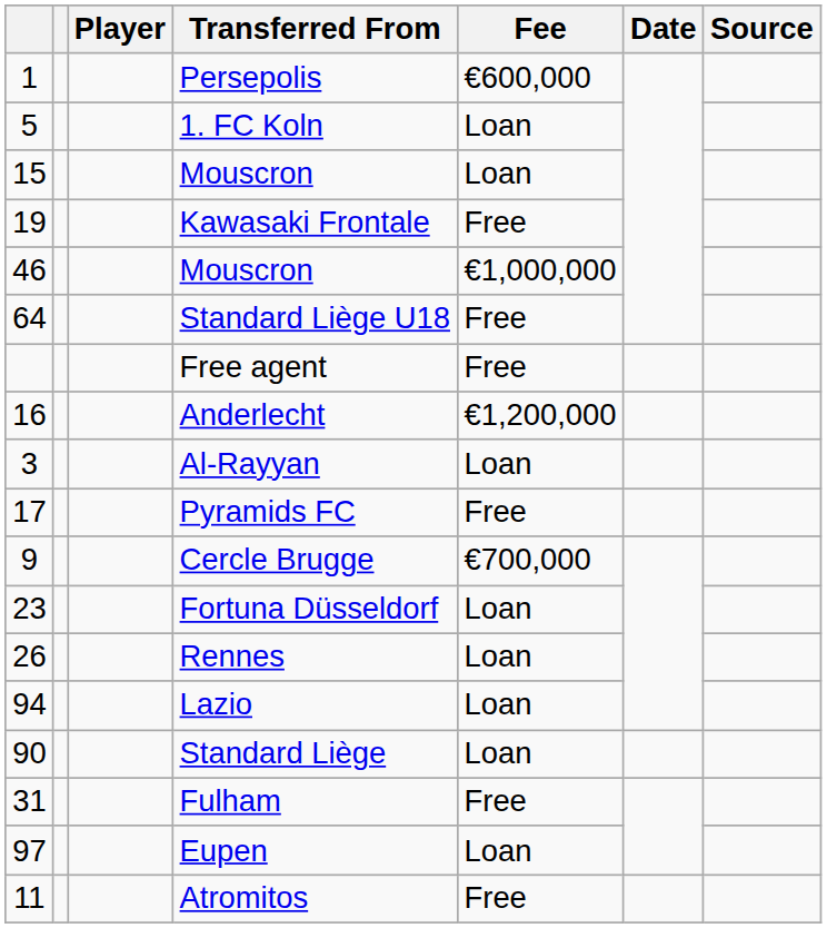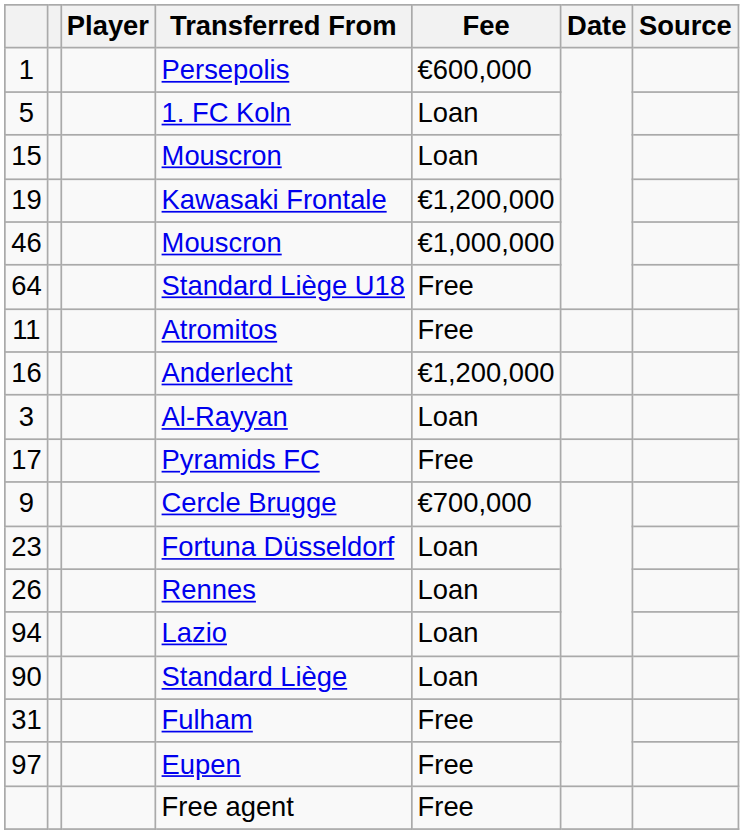 <table class="wikitable plainrowheaders sortable">
 <tr>
 <th></th>
 <th></th>
 <th scope=col>Player</th>
 <th>Transferred From</th>
 <th !scope=col; style="width: 65px;">Fee</th>
 <th scope=col>Date</th>
 <th scope=col>Source</th>
 </tr>
 <tr>
 <td align=center>1</td>
 <td></td>
 <td></td>
 <td> <a href='#'>Persepolis</a></td>
 <td>€600,000</td>
 <td rowspan=6></td>
 <td></td>
 </tr>
 <tr>
 <td align=center>5</td>
 <td></td>
 <td></td>
 <td> <a href='#'>1. FC Koln</a></td>
 <td>Loan</td>
 <td></td>
 </tr>
 <tr>
 <td align=center>15</td>
 <td></td>
 <td></td>
 <td> <a href='#'>Mouscron</a></td>
 <td>Loan</td>
 <td></td>
 </tr>
 <tr>
 <td align=center>19</td>
 <td></td>
 <td></td>
 <td> <a href='#'>Kawasaki Frontale</a></td>
-<td>Free</td>
+<td>€1,200,000</td>
 <td></td>
 </tr>
 <tr>
 <td align=center>46</td>
 <td></td>
 <td></td>
 <td> <a href='#'>Mouscron</a></td>
 <td>€1,000,000</td>
 <td></td>
 </tr>
 <tr>
 <td align=center>64</td>
 <td></td>
 <td></td>
 <td> <a href='#'>Standard Liège U18</a></td>
 <td>Free</td>
 <td></td>
 </tr>
 <tr>
-<td align=center></td>
+<td align=center>11</td>
 <td></td>
 <td></td>
-<td>Free agent</td>
+<td> <a href='#'>Atromitos</a></td>
 <td>Free</td>
 <td></td>
 <td></td>
 </tr>
 <tr>
 <td align=center>16</td>
 <td></td>
 <td></td>
 <td> <a href='#'>Anderlecht</a></td>
 <td>€1,200,000</td>
 <td></td>
 <td></td>
 </tr>
 <tr>
 <td align=center>3</td>
 <td></td>
 <td></td>
 <td> <a href='#'>Al-Rayyan</a></td>
 <td>Loan</td>
 <td></td>
 <td></td>
 </tr>
 <tr>
 <td align=center>17</td>
 <td></td>
 <td></td>
 <td> <a href='#'>Pyramids FC</a></td>
 <td>Free</td>
 <td></td>
 <td></td>
 </tr>
 <tr>
 <td align=center>9</td>
 <td></td>
 <td></td>
 <td> <a href='#'>Cercle Brugge</a></td>
 <td>€700,000</td>
 <td rowspan=4></td>
 <td></td>
 </tr>
 <tr>
 <td align=center>23</td>
 <td></td>
 <td></td>
 <td> <a href='#'>Fortuna Düsseldorf</a></td>
 <td>Loan</td>
 <td></td>
 </tr>
 <tr>
 <td align=center>26</td>
 <td></td>
 <td></td>
 <td> <a href='#'>Rennes</a></td>
 <td>Loan</td>
 <td></td>
 </tr>
 <tr>
 <td align=center>94</td>
 <td></td>
 <td></td>
 <td> <a href='#'>Lazio</a></td>
 <td>Loan</td>
 <td></td>
 </tr>
 <tr>
 <td align=center>90</td>
 <td></td>
 <td></td>
 <td> <a href='#'>Standard Liège</a></td>
 <td>Loan</td>
 <td></td>
 <td></td>
 </tr>
 <tr>
 <td align=center>31</td>
 <td></td>
 <td></td>
 <td> <a href='#'>Fulham</a></td>
 <td>Free</td>
 <td rowspan=2></td>
 <td></td>
 </tr>
 <tr>
 <td align=center>97</td>
 <td></td>
 <td></td>
 <td> <a href='#'>Eupen</a></td>
-<td>Loan</td>
+<td>Free</td>
 <td></td>
 </tr>
 <tr>
-<td align=center>11</td>
+<td align=center></td>
 <td></td>
 <td></td>
-<td> <a href='#'>Atromitos</a></td>
+<td>Free agent</td>
 <td>Free</td>
 <td></td>
 <td></td>
 </tr>
 </table>
